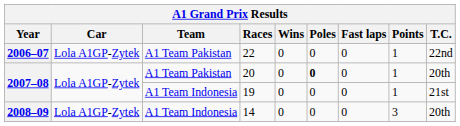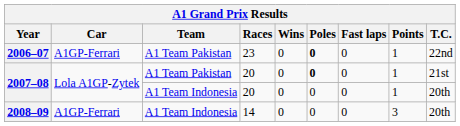 <table class="wikitable" style="font-size:95%">
 <tr>
 <th colspan=9><a href='#'>A1 Grand Prix</a> Results</th>
 </tr>
 <tr>
 <th>Year</th>
 <th>Car</th>
 <th>Team</th>
 <th>Races</th>
 <th>Wins</th>
 <th>Poles</th>
 <th>Fast laps</th>
 <th>Points</th>
 <th>T.C.</th>
 </tr>
 <tr>
 <th><strong><a href='#'>2006–07</a></strong></th>
-<td><a href='#'>Lola A1GP</a>-<a href='#'>Zytek</a></td>
+<td><a href='#'>A1GP-Ferrari</a></td>
 <td> <a href='#'>A1 Team Pakistan</a></td>
-<td>22</td>
+<td>23</td>
 <td>0</td>
-<td>0</td>
+<td><strong>0</strong></td>
 <td>0</td>
 <td>1</td>
 <td>22nd</td>
 </tr>
 <tr>
 <th rowspan=2><strong><a href='#'>2007–08</a></strong></th>
 <td rowspan=2><a href='#'>Lola A1GP</a>-<a href='#'>Zytek</a></td>
 <td> <a href='#'>A1 Team Pakistan</a></td>
 <td>20</td>
 <td>0</td>
 <td><strong>0</strong></td>
 <td>0</td>
 <td>1</td>
-<td>20th</td>
+<td>21st</td>
 </tr>
 <tr>
 <td> <a href='#'>A1 Team Indonesia</a></td>
-<td>19</td>
+<td>20</td>
 <td>0</td>
 <td>0</td>
 <td>0</td>
 <td>1</td>
-<td>21st</td>
+<td>20th</td>
 </tr>
 <tr>
 <th><strong><a href='#'>2008–09</a></strong></th>
-<td><a href='#'>Lola A1GP</a>-<a href='#'>Zytek</a></td>
+<td><a href='#'>A1GP-Ferrari</a></td>
 <td> <a href='#'>A1 Team Indonesia</a></td>
 <td>14</td>
 <td>0</td>
 <td>0</td>
 <td>0</td>
 <td>3</td>
 <td>20th</td>
 </tr>
 </table>
